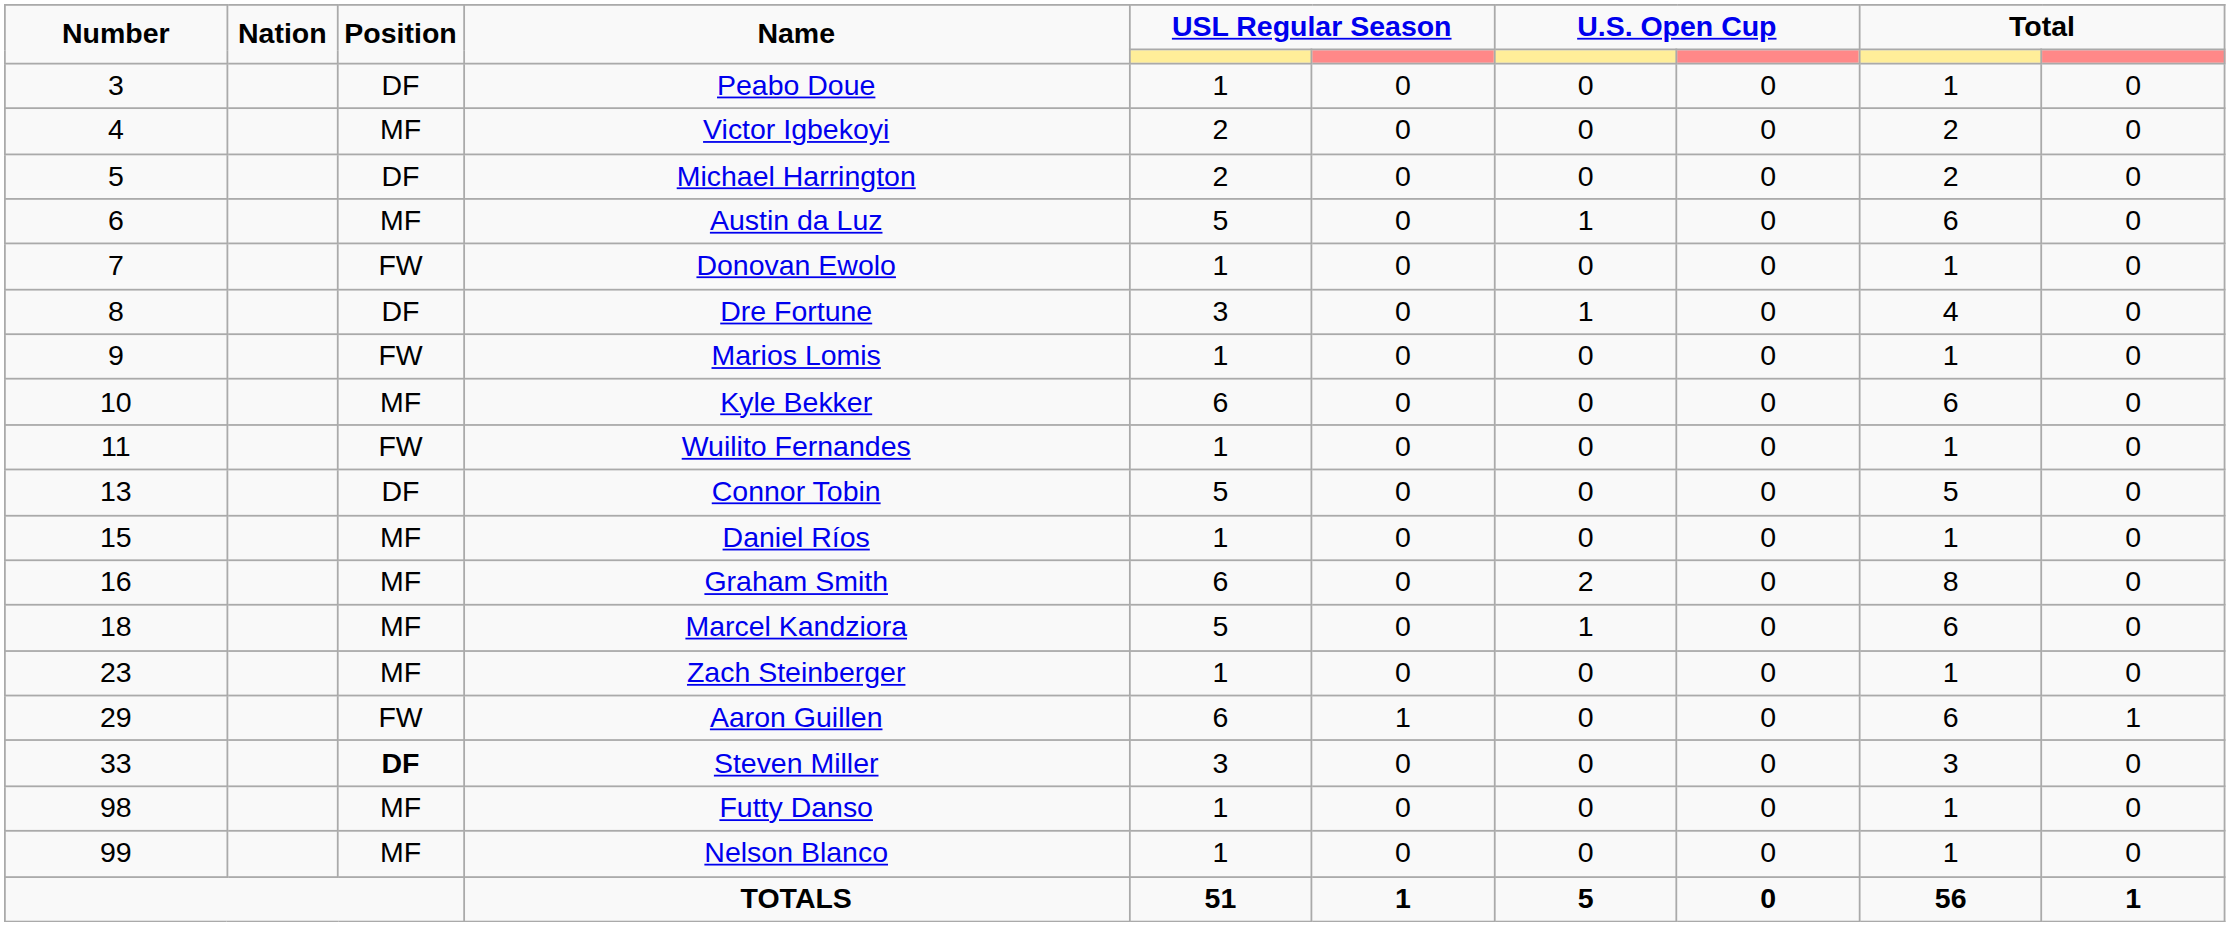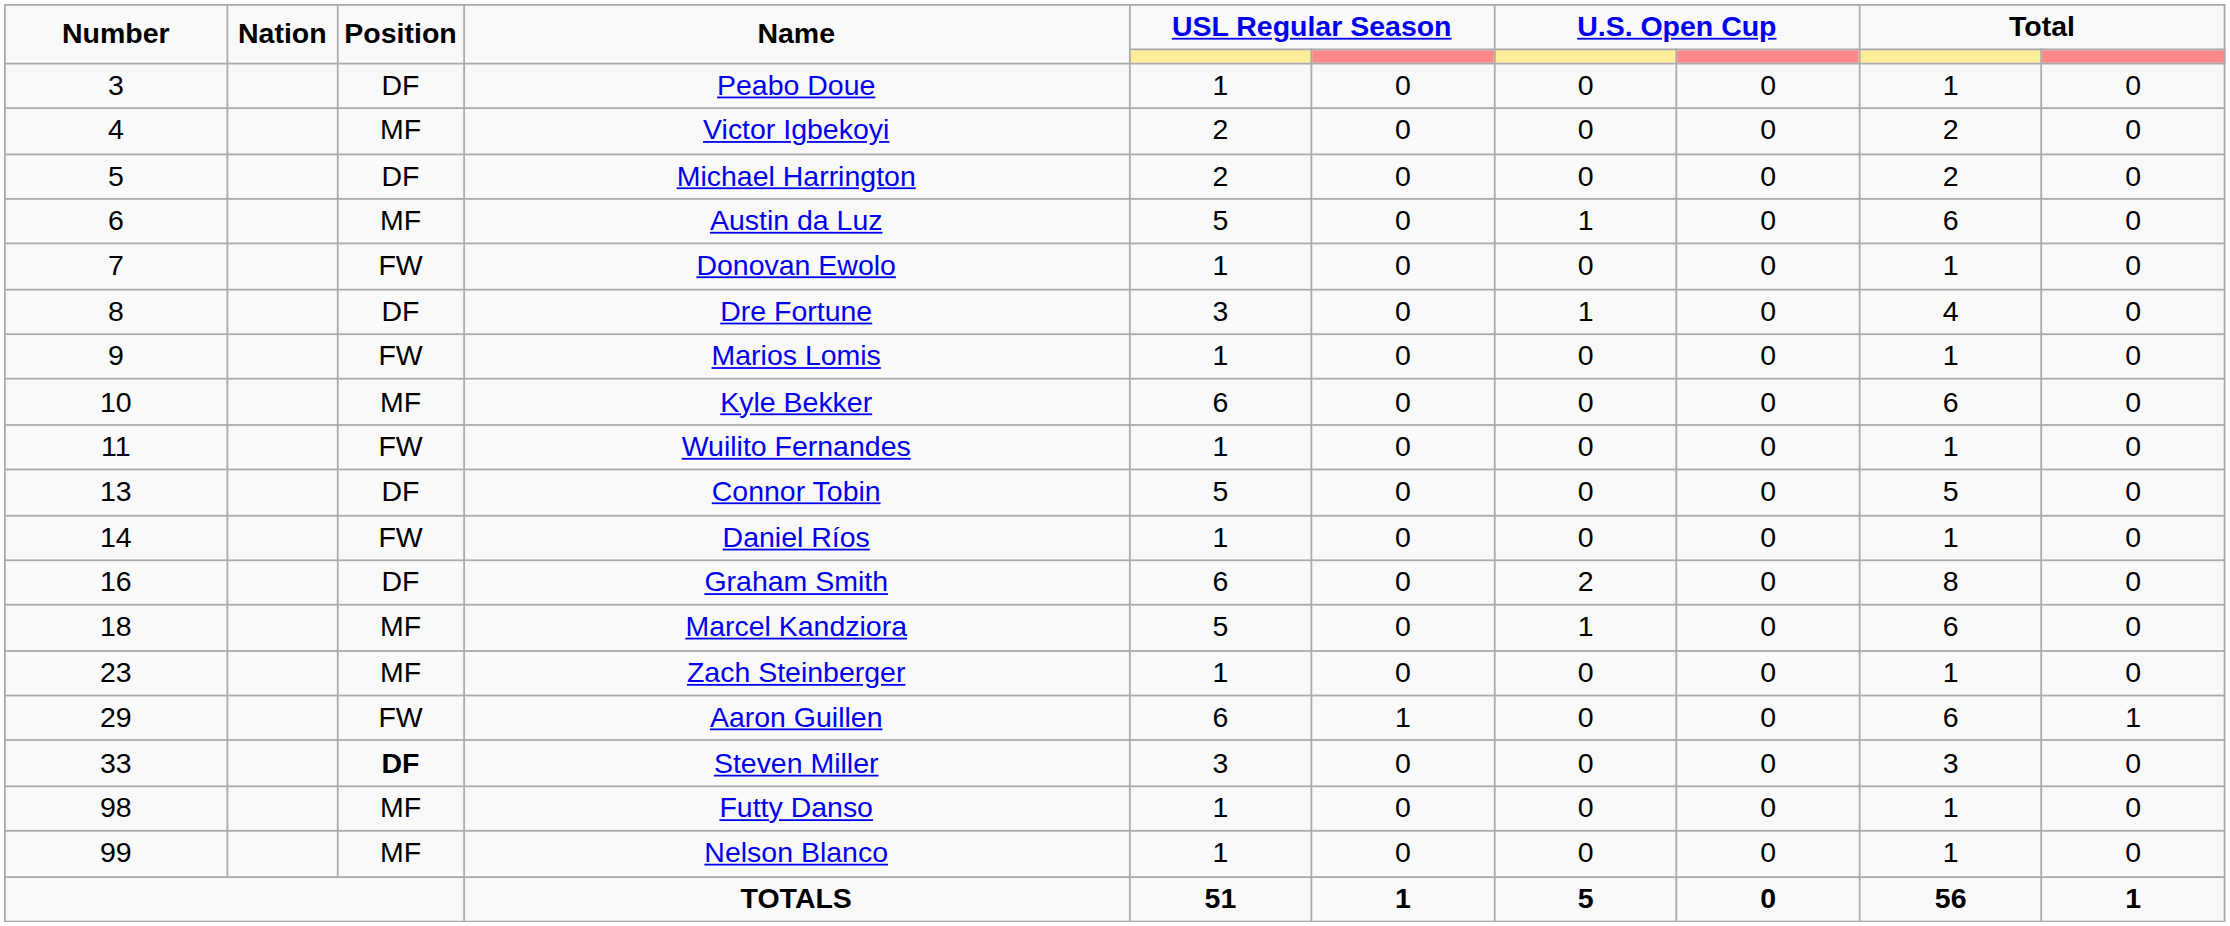 <table class="wikitable" style="font-size: 100%; text-align: center;">
 <tr>
 <td rowspan="2" width="10%" align="center"><strong>Number</strong></td>
 <td rowspan="2" width="5%" align="center"><strong>Nation</strong></td>
 <td rowspan="2" width="5%" align="center"><strong>Position</strong></td>
 <td rowspan="2" width="30%" align="center"><strong>Name</strong></td>
 <td colspan="2" align="center"><strong><a href='#'>USL Regular Season</a></strong></td>
 <td colspan="2" align="center"><strong><a href='#'>U.S. Open Cup</a></strong></td>
 <td colspan="2" align="center"><strong>Total</strong></td>
 </tr>
 <tr>
 <th width=60 style="background: #FFEE99"></th>
 <th width=60 style="background: #FF8888"></th>
 <th width=60 style="background: #FFEE99"></th>
 <th width=60 style="background: #FF8888"></th>
 <th width=60 style="background: #FFEE99"></th>
 <th width=60 style="background: #FF8888"></th>
 </tr>
 <tr>
 <td>3</td>
 <td></td>
 <td>DF</td>
 <td><a href='#'>Peabo Doue</a></td>
 <td>1</td>
 <td>0</td>
 <td>0</td>
 <td>0</td>
 <td>1</td>
 <td>0</td>
 </tr>
 <tr>
 <td>4</td>
 <td></td>
 <td>MF</td>
 <td><a href='#'>Victor Igbekoyi</a></td>
 <td>2</td>
 <td>0</td>
 <td>0</td>
 <td>0</td>
 <td>2</td>
 <td>0</td>
 </tr>
 <tr>
 <td>5</td>
 <td></td>
 <td>DF</td>
 <td><a href='#'>Michael Harrington</a></td>
 <td>2</td>
 <td>0</td>
 <td>0</td>
 <td>0</td>
 <td>2</td>
 <td>0</td>
 </tr>
 <tr>
 <td>6</td>
 <td></td>
 <td>MF</td>
 <td><a href='#'>Austin da Luz</a></td>
 <td>5</td>
 <td>0</td>
 <td>1</td>
 <td>0</td>
 <td>6</td>
 <td>0</td>
 </tr>
 <tr>
 <td>7</td>
 <td></td>
 <td>FW</td>
 <td><a href='#'>Donovan Ewolo</a></td>
 <td>1</td>
 <td>0</td>
 <td>0</td>
 <td>0</td>
 <td>1</td>
 <td>0</td>
 </tr>
 <tr>
 <td>8</td>
 <td></td>
 <td>DF</td>
 <td><a href='#'>Dre Fortune</a></td>
 <td>3</td>
 <td>0</td>
 <td>1</td>
 <td>0</td>
 <td>4</td>
 <td>0</td>
 </tr>
 <tr>
 <td>9</td>
 <td></td>
 <td>FW</td>
 <td><a href='#'>Marios Lomis</a></td>
 <td>1</td>
 <td>0</td>
 <td>0</td>
 <td>0</td>
 <td>1</td>
 <td>0</td>
 </tr>
 <tr>
 <td>10</td>
 <td></td>
 <td>MF</td>
 <td><a href='#'>Kyle Bekker</a></td>
 <td>6</td>
 <td>0</td>
 <td>0</td>
 <td>0</td>
 <td>6</td>
 <td>0</td>
 </tr>
 <tr>
 <td>11</td>
 <td></td>
 <td>FW</td>
 <td><a href='#'>Wuilito Fernandes</a></td>
 <td>1</td>
 <td>0</td>
 <td>0</td>
 <td>0</td>
 <td>1</td>
 <td>0</td>
 </tr>
 <tr>
 <td>13</td>
 <td></td>
 <td>DF</td>
 <td><a href='#'>Connor Tobin</a></td>
 <td>5</td>
 <td>0</td>
 <td>0</td>
 <td>0</td>
 <td>5</td>
 <td>0</td>
 </tr>
 <tr>
-<td>15</td>
+<td>14</td>
 <td></td>
-<td>MF</td>
+<td>FW</td>
 <td><a href='#'>Daniel Ríos</a></td>
 <td>1</td>
 <td>0</td>
 <td>0</td>
 <td>0</td>
 <td>1</td>
 <td>0</td>
 </tr>
 <tr>
 <td>16</td>
 <td></td>
-<td>MF</td>
+<td>DF</td>
 <td><a href='#'>Graham Smith</a></td>
 <td>6</td>
 <td>0</td>
 <td>2</td>
 <td>0</td>
 <td>8</td>
 <td>0</td>
 </tr>
 <tr>
 <td>18</td>
 <td></td>
 <td>MF</td>
 <td><a href='#'>Marcel Kandziora</a></td>
 <td>5</td>
 <td>0</td>
 <td>1</td>
 <td>0</td>
 <td>6</td>
 <td>0</td>
 </tr>
 <tr>
 <td>23</td>
 <td></td>
 <td>MF</td>
 <td><a href='#'>Zach Steinberger</a></td>
 <td>1</td>
 <td>0</td>
 <td>0</td>
 <td>0</td>
 <td>1</td>
 <td>0</td>
 </tr>
 <tr>
 <td>29</td>
 <td></td>
 <td>FW</td>
 <td><a href='#'>Aaron Guillen</a></td>
 <td>6</td>
 <td>1</td>
 <td>0</td>
 <td>0</td>
 <td>6</td>
 <td>1</td>
 </tr>
 <tr>
 <td>33</td>
 <td></td>
 <td><strong>DF</strong></td>
 <td><a href='#'>Steven Miller</a></td>
 <td>3</td>
 <td>0</td>
 <td>0</td>
 <td>0</td>
 <td>3</td>
 <td>0</td>
 </tr>
 <tr>
 <td>98</td>
 <td></td>
 <td>MF</td>
 <td><a href='#'>Futty Danso</a></td>
 <td>1</td>
 <td>0</td>
 <td>0</td>
 <td>0</td>
 <td>1</td>
 <td>0</td>
 </tr>
 <tr>
 <td>99</td>
 <td></td>
 <td>MF</td>
 <td><a href='#'>Nelson Blanco</a></td>
 <td>1</td>
 <td>0</td>
 <td>0</td>
 <td>0</td>
 <td>1</td>
 <td>0</td>
 </tr>
 <tr>
 <td colspan="3"></td>
 <td><strong>TOTALS</strong></td>
 <td><strong>51</strong></td>
 <td><strong>1</strong></td>
 <td><strong>5</strong></td>
 <td><strong>0</strong></td>
 <td><strong>56</strong></td>
 <td><strong>1</strong></td>
 </tr>
 </table>
